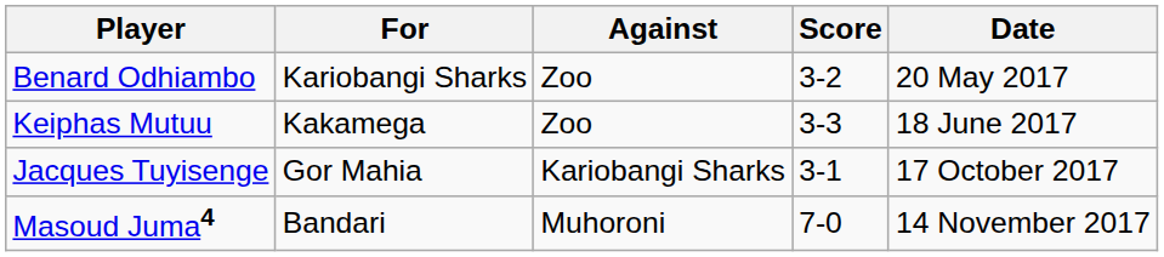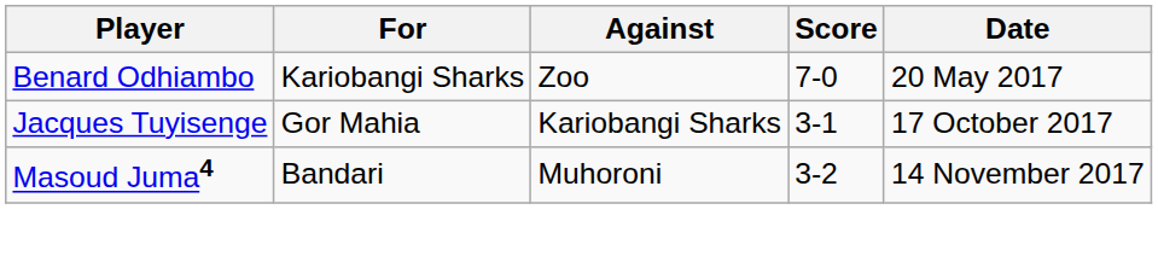 <table class="wikitable">
 <tr>
 <th>Player</th>
 <th>For</th>
 <th>Against</th>
 <th>Score</th>
 <th>Date</th>
 </tr>
 <tr>
 <td> <a href='#'>Benard Odhiambo</a></td>
 <td>Kariobangi Sharks</td>
 <td>Zoo</td>
-<td>3-2</td>
+<td>7-0</td>
 <td>20 May 2017</td>
-</tr>
-<tr>
-<td> <a href='#'>Keiphas Mutuu</a></td>
-<td>Kakamega</td>
-<td>Zoo</td>
-<td>3-3</td>
-<td>18 June 2017</td>
 </tr>
 <tr>
 <td> <a href='#'>Jacques Tuyisenge</a></td>
 <td>Gor Mahia</td>
 <td>Kariobangi Sharks</td>
 <td>3-1</td>
 <td>17 October 2017</td>
 </tr>
 <tr>
 <td> <a href='#'>Masoud Juma</a><sup><strong>4</strong></sup></td>
 <td>Bandari</td>
 <td>Muhoroni</td>
-<td>7-0</td>
+<td>3-2</td>
 <td>14 November 2017</td>
 </tr>
 </table>
